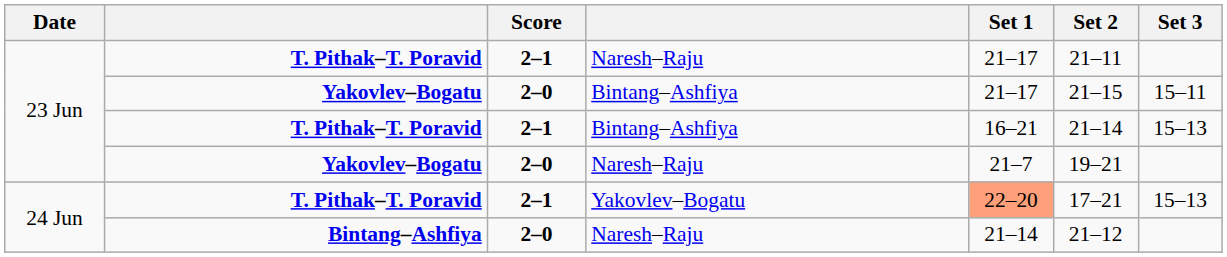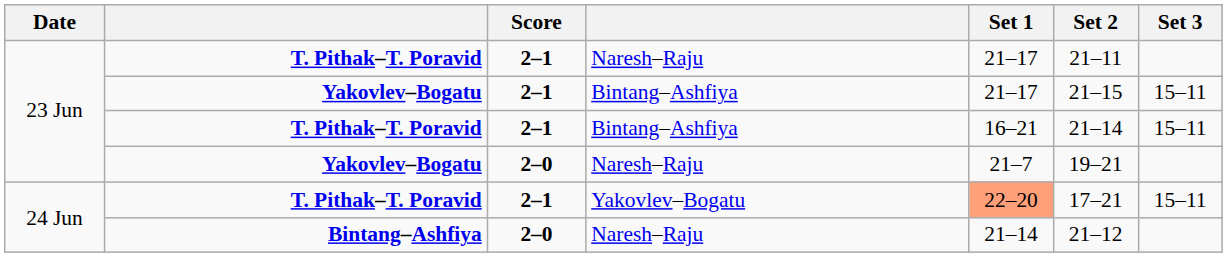 <table class="wikitable" style="text-align: center; font-size:90% ">
 <tr>
 <th width="60">Date</th>
 <th align="right" width="250"></th>
 <th width="60">Score</th>
 <th align="left" width="250"></th>
 <th width="50">Set 1</th>
 <th width="50">Set 2</th>
 <th width="50">Set 3</th>
 </tr>
 <tr>
 <td rowspan=4>23 Jun</td>
 <td align=right><strong><a href='#'>T. Pithak</a>–<a href='#'>T. Poravid</a> </strong></td>
 <td align=center><strong>2–1</strong></td>
 <td align=left> <a href='#'>Naresh</a>–<a href='#'>Raju</a></td>
 <td>21–17</td>
 <td>21–11</td>
 <td></td>
 </tr>
 <tr>
 <td align=right><strong><a href='#'>Yakovlev</a>–<a href='#'>Bogatu</a> </strong></td>
-<td align=center><strong>2–0</strong></td>
+<td align=center><strong>2–1</strong></td>
 <td align=left> <a href='#'>Bintang</a>–<a href='#'>Ashfiya</a></td>
 <td>21–17</td>
 <td>21–15</td>
 <td>15–11</td>
 </tr>
 <tr>
 <td align=right><strong><a href='#'>T. Pithak</a>–<a href='#'>T. Poravid</a> </strong></td>
 <td align=center><strong>2–1</strong></td>
 <td align=left> <a href='#'>Bintang</a>–<a href='#'>Ashfiya</a></td>
 <td>16–21</td>
 <td>21–14</td>
-<td>15–13</td>
+<td>15–11</td>
 </tr>
 <tr>
 <td align=right><strong><a href='#'>Yakovlev</a>–<a href='#'>Bogatu</a> </strong></td>
 <td align=center><strong>2–0</strong></td>
 <td align=left> <a href='#'>Naresh</a>–<a href='#'>Raju</a></td>
 <td>21–7</td>
 <td>19–21</td>
 <td></td>
 </tr>
 <tr>
 <td rowspan=2>24 Jun</td>
 <td align=right><strong><a href='#'>T. Pithak</a>–<a href='#'>T. Poravid</a> </strong></td>
 <td align=center><strong>2–1</strong></td>
 <td align=left> <a href='#'>Yakovlev</a>–<a href='#'>Bogatu</a></td>
 <td style="background: lightsalmon;">22–20</td>
 <td>17–21</td>
-<td>15–13</td>
+<td>15–11</td>
 </tr>
 <tr>
 <td align=right><strong><a href='#'>Bintang</a>–<a href='#'>Ashfiya</a> </strong></td>
 <td align=center><strong>2–0</strong></td>
 <td align=left> <a href='#'>Naresh</a>–<a href='#'>Raju</a></td>
 <td>21–14</td>
 <td>21–12</td>
 <td></td>
 </tr>
 </table>
